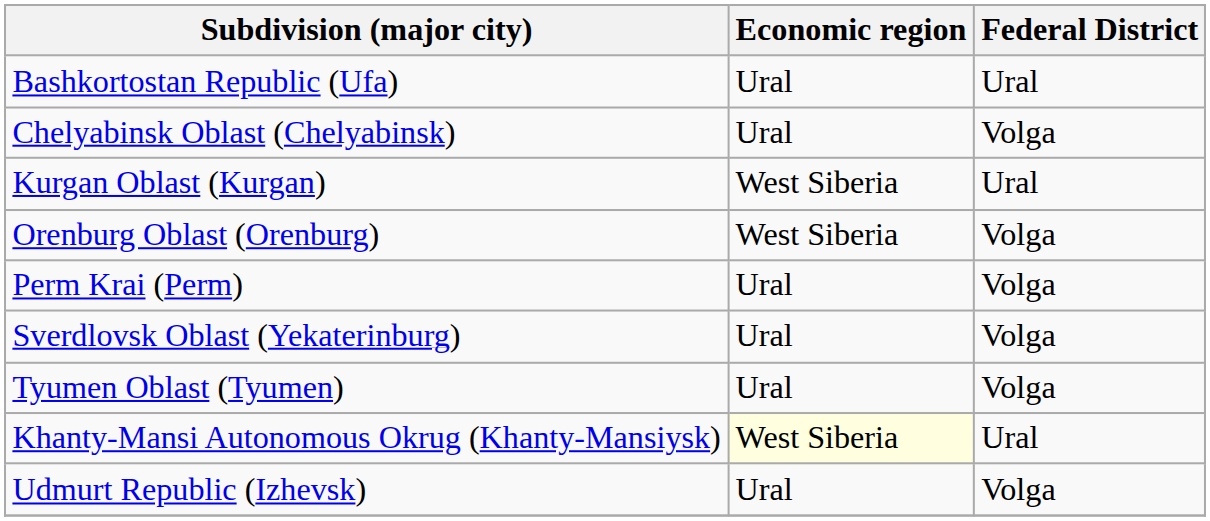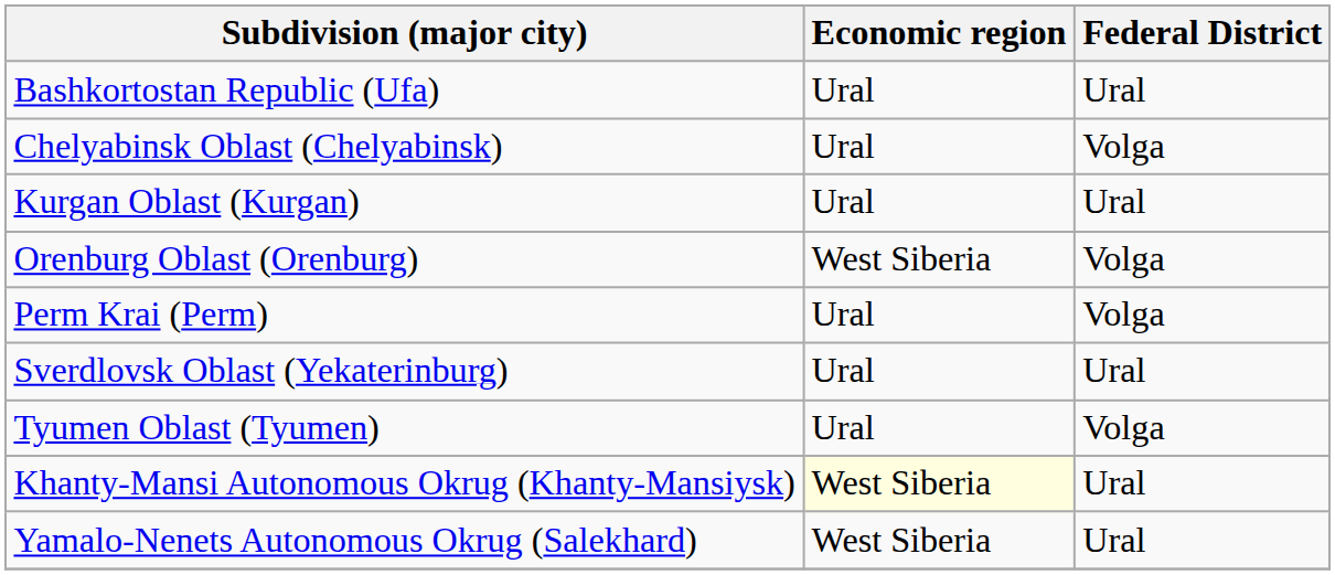 <table class="wikitable">
 <tr>
 <th>Subdivision (major city)</th>
 <th>Economic region</th>
 <th>Federal District</th>
 </tr>
 <tr>
 <td><a href='#'>Bashkortostan Republic</a> (<a href='#'>Ufa</a>)</td>
 <td>Ural</td>
 <td>Ural</td>
 </tr>
 <tr>
 <td><a href='#'>Chelyabinsk Oblast</a> (<a href='#'>Chelyabinsk</a>)</td>
 <td>Ural</td>
 <td>Volga</td>
 </tr>
 <tr>
 <td><a href='#'>Kurgan Oblast</a> (<a href='#'>Kurgan</a>)</td>
-<td>West Siberia</td>
+<td>Ural</td>
 <td>Ural</td>
 </tr>
 <tr>
 <td><a href='#'>Orenburg Oblast</a> (<a href='#'>Orenburg</a>)</td>
 <td>West Siberia</td>
 <td>Volga</td>
 </tr>
 <tr>
 <td><a href='#'>Perm Krai</a> (<a href='#'>Perm</a>)</td>
 <td>Ural</td>
 <td>Volga</td>
 </tr>
 <tr>
 <td><a href='#'>Sverdlovsk Oblast</a> (<a href='#'>Yekaterinburg</a>)</td>
 <td>Ural</td>
-<td>Volga</td>
+<td>Ural</td>
 </tr>
 <tr>
 <td><a href='#'>Tyumen Oblast</a> (<a href='#'>Tyumen</a>)</td>
 <td>Ural</td>
 <td>Volga</td>
 </tr>
 <tr>
 <td><a href='#'>Khanty-Mansi Autonomous Okrug</a> (<a href='#'>Khanty-Mansiysk</a>)</td>
 <td style="background: lightyellow;">West Siberia</td>
 <td>Ural</td>
 </tr>
 <tr>
-<td><a href='#'>Udmurt Republic</a> (<a href='#'>Izhevsk</a>)</td>
+<td><a href='#'>Yamalo-Nenets Autonomous Okrug</a> (<a href='#'>Salekhard</a>)</td>
+<td>West Siberia</td>
 <td>Ural</td>
-<td>Volga</td>
 </tr>
 <tr>
 </tr>
 </table>
